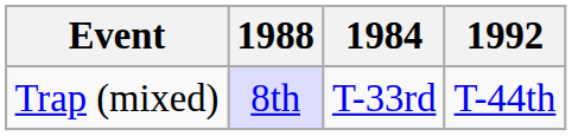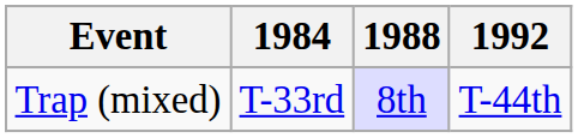 <table class="wikitable" style="text-align: center">
 <tr>
 <th>Event</th>
+<th>1984</th>
 <th>1988</th>
-<th>1984</th>
 <th>1992</th>
 </tr>
 <tr>
 <td align=left><a href='#'>Trap</a> (mixed)</td>
+<td><a href='#'>T-33rd</a></td>
 <td style="background: #ddddff"><a href='#'>8th</a></td>
-<td><a href='#'>T-33rd</a></td>
 <td><a href='#'>T-44th</a></td>
 </tr>
 </table>
